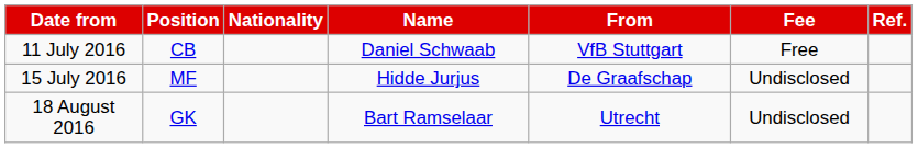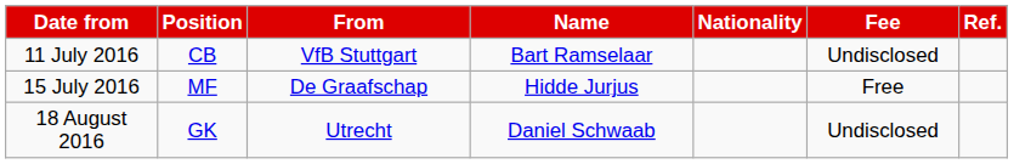 <table class="wikitable"  style="text-align:center; font-size:90%; ">
 <tr>
 <th style="background:#DD0000; color:#FFFFFF; width:100px;">Date from</th>
 <th style="background:#DD0000; color:#FFFFFF; width:50px;">Position</th>
+<th style="background:#DD0000; color:#FFFFFF; width:150px;">From</th>
+<th style="background:#DD0000; color:#FFFFFF; width:150px;">Name</th>
 <th style="background:#DD0000; color:#FFFFFF; width:50px;">Nationality</th>
-<th style="background:#DD0000; color:#FFFFFF; width:150px;">Name</th>
-<th style="background:#DD0000; color:#FFFFFF; width:150px;">From</th>
 <th style="background:#DD0000; color:#FFFFFF; width:100px;">Fee</th>
 <th style="background:#DD0000; color:#FFFFFF; width:25px;">Ref.</th>
 </tr>
 <tr>
 <td>11 July 2016</td>
 <td><a href='#'>CB</a></td>
+<td> <a href='#'>VfB Stuttgart</a></td>
+<td><a href='#'>Bart Ramselaar</a></td>
 <td></td>
-<td><a href='#'>Daniel Schwaab</a></td>
-<td> <a href='#'>VfB Stuttgart</a></td>
-<td>Free</td>
+<td>Undisclosed</td>
 <td></td>
 </tr>
 <tr>
 <td>15 July 2016</td>
 <td><a href='#'>MF</a></td>
+<td> <a href='#'>De Graafschap</a></td>
+<td><a href='#'>Hidde Jurjus</a></td>
 <td></td>
-<td><a href='#'>Hidde Jurjus</a></td>
-<td> <a href='#'>De Graafschap</a></td>
-<td>Undisclosed</td>
+<td>Free</td>
 <td></td>
 </tr>
 <tr>
 <td>18 August 2016</td>
 <td><a href='#'>GK</a></td>
+<td> <a href='#'>Utrecht</a></td>
+<td><a href='#'>Daniel Schwaab</a></td>
 <td></td>
-<td><a href='#'>Bart Ramselaar</a></td>
-<td> <a href='#'>Utrecht</a></td>
 <td>Undisclosed</td>
 <td></td>
 </tr>
 </table>
